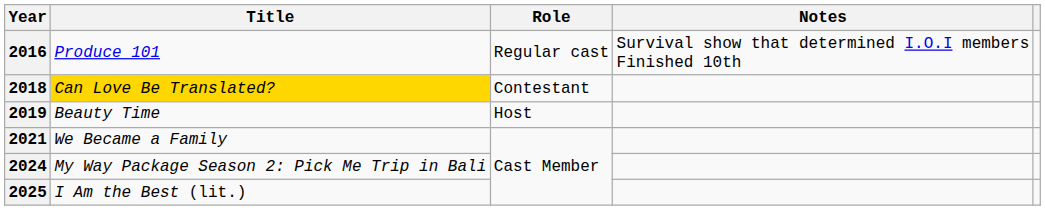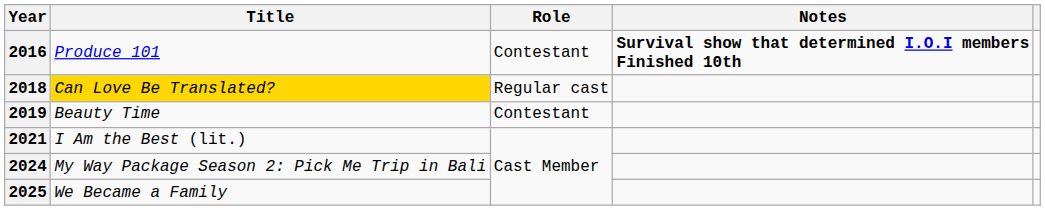 <table class="wikitable plainrowheaders">
 <tr>
 <th scope="col">Year</th>
 <th scope="col">Title</th>
 <th scope="col">Role</th>
 <th scope="col">Notes</th>
 <th scope="col" class="unsortable"></th>
 </tr>
 <tr>
 <th scope="row">2016</th>
 <td><em><a href='#'>Produce 101</a></em></td>
-<td>Regular cast</td>
-<td>Survival show that determined <a href='#'>I.O.I</a> members<br>Finished 10th</td>
+<td>Contestant</td>
+<td><strong>Survival show that determined <a href='#'>I.O.I</a> members<br>Finished 10th</strong></td>
 <td style="text-align:center"></td>
 </tr>
 <tr>
 <th scope="row">2018</th>
 <td style="background: gold;"><em> Can Love Be Translated?</em></td>
-<td>Contestant</td>
+<td>Regular cast</td>
 <td></td>
 <td style="text-align:center"></td>
 </tr>
 <tr>
 <th scope="row">2019</th>
 <td><em>Beauty Time</em></td>
-<td>Host</td>
+<td>Contestant</td>
 <td></td>
 <td style="text-align:center"></td>
 </tr>
 <tr>
 <th scope="row">2021</th>
-<td><em>We Became a Family</em></td>
+<td><em>I Am the Best</em> (lit.)</td>
 <td rowspan="3">Cast Member</td>
 <td></td>
 <td style="text-align:center"></td>
 </tr>
 <tr>
 <th scope="row">2024</th>
 <td><em>My Way Package Season 2: Pick Me Trip in Bali</em></td>
 <td></td>
 <td style="text-align:center"></td>
 </tr>
 <tr>
 <th scope="row">2025</th>
-<td><em>I Am the Best</em> (lit.)</td>
+<td><em>We Became a Family</em></td>
 <td></td>
 <td style="text-align:center"></td>
 </tr>
 </table>
